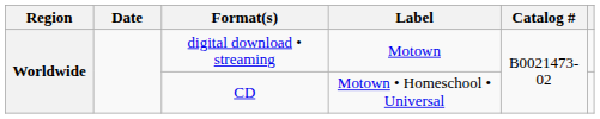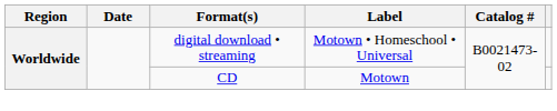 <table class="wikitable plainrowheaders">
 <tr>
 <th scope="col", style="width:90px;">Region</th>
 <th scope="col", style="width:90px;">Date</th>
 <th scope="col", style="width:250px;">Format(s)</th>
 <th scope="col", style="width:250px;">Label</th>
 <th scope="col", style="width:90px;">Catalog #</th>
 <th scope="col"></th>
 </tr>
 <tr>
 <th scope="row", rowspan="2", style="text-align:center;">Worldwide</th>
 <td rowspan="2", style="text-align:center;"></td>
 <td style="text-align:center;"><a href='#'>digital download</a> • <a href='#'>streaming</a></td>
-<td style="text-align:center;"><a href='#'>Motown</a></td>
+<td style="text-align:center;"><a href='#'>Motown</a> • Homeschool • <a href='#'>Universal</a></td>
 <td rowspan="2", style="text-align:center;">B0021473-02</td>
 <td style="text-align:center;"></td>
 </tr>
 <tr>
 <td style="text-align:center;"><a href='#'>CD</a></td>
-<td style="text-align:center;"><a href='#'>Motown</a> • Homeschool • <a href='#'>Universal</a></td>
+<td style="text-align:center;"><a href='#'>Motown</a></td>
 <td style="text-align:center;"></td>
 </tr>
 </table>
